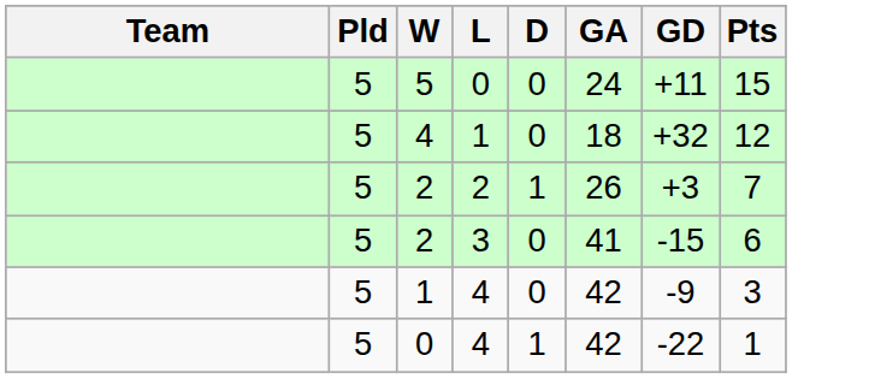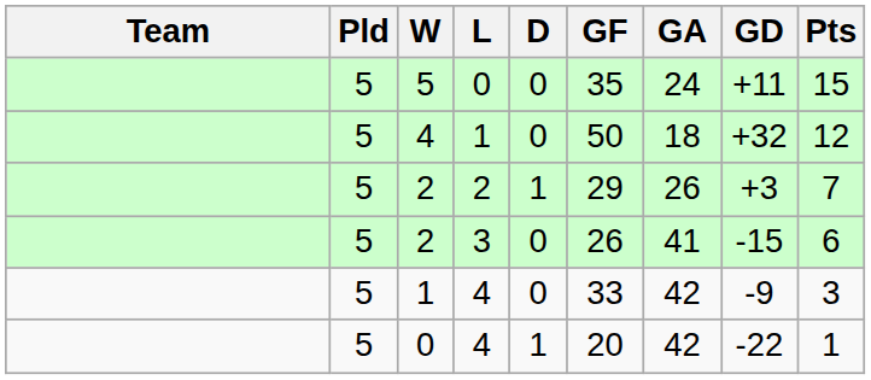 <table class="wikitable" style="text-align:center;">
 <tr>
 <th width=150>Team</th>
 <th width=20>Pld</th>
 <th width=20>W</th>
 <th width=20>L</th>
 <th width=20>D</th>
+<th width=30>GF</th>
 <th width=30>GA</th>
 <th width=30>GD</th>
 <th width=20>Pts</th>
 </tr>
 <tr bgcolor="#ccffcc">
 <td align="left"></td>
 <td>5</td>
 <td>5</td>
 <td>0</td>
 <td>0</td>
+<td>35</td>
 <td>24</td>
 <td>+11</td>
 <td>15</td>
 </tr>
 <tr bgcolor="#ccffcc">
 <td align="left"></td>
 <td>5</td>
 <td>4</td>
 <td>1</td>
 <td>0</td>
+<td>50</td>
 <td>18</td>
 <td>+32</td>
 <td>12</td>
 </tr>
 <tr bgcolor="#ccffcc">
 <td align="left"></td>
 <td>5</td>
 <td>2</td>
 <td>2</td>
 <td>1</td>
+<td>29</td>
 <td>26</td>
 <td>+3</td>
 <td>7</td>
 </tr>
 <tr bgcolor="#ccffcc">
 <td align="left"></td>
 <td>5</td>
 <td>2</td>
 <td>3</td>
 <td>0</td>
+<td>26</td>
 <td>41</td>
 <td>-15</td>
 <td>6</td>
 </tr>
 <tr bgcolor=>
 <td align="left"></td>
 <td>5</td>
 <td>1</td>
 <td>4</td>
 <td>0</td>
+<td>33</td>
 <td>42</td>
 <td>-9</td>
 <td>3</td>
 </tr>
 <tr bgcolor=>
 <td align="left"></td>
 <td>5</td>
 <td>0</td>
 <td>4</td>
 <td>1</td>
+<td>20</td>
 <td>42</td>
 <td>-22</td>
 <td>1</td>
 </tr>
 </table>
